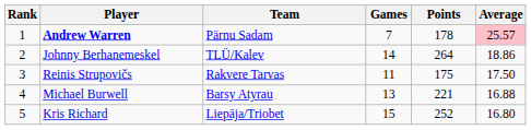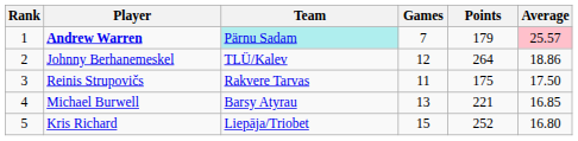 <table class="wikitable" style="text-align: center;">
 <tr>
 <th>Rank</th>
 <th width=200>Player</th>
 <th width=200>Team</th>
 <th width=50>Games</th>
 <th width=75>Points</th>
 <th width=50>Average</th>
 </tr>
 <tr>
 <td>1</td>
 <td align="left"> <strong><a href='#'>Andrew Warren</a></strong></td>
-<td align="left"> <a href='#'>Pärnu Sadam</a></td>
+<td align="left" style="background: paleturquoise;"> <a href='#'>Pärnu Sadam</a></td>
 <td>7</td>
-<td>178</td>
+<td>179</td>
 <td style="background: pink;">25.57</td>
 </tr>
 <tr>
 <td>2</td>
 <td align="left"> <a href='#'>Johnny Berhanemeskel</a></td>
 <td align="left"> <a href='#'>TLÜ/Kalev</a></td>
-<td>14</td>
+<td>12</td>
 <td>264</td>
 <td>18.86</td>
 </tr>
 <tr>
 <td>3</td>
 <td align="left"> <a href='#'>Reinis Strupovičs</a></td>
 <td align="left"> <a href='#'>Rakvere Tarvas</a></td>
 <td>11</td>
 <td>175</td>
 <td>17.50</td>
 </tr>
 <tr>
 <td>4</td>
 <td align="left"> <a href='#'>Michael Burwell</a></td>
 <td align="left"> <a href='#'>Barsy Atyrau</a></td>
 <td>13</td>
 <td>221</td>
-<td>16.88</td>
+<td>16.85</td>
 </tr>
 <tr>
 <td>5</td>
 <td align="left"> <a href='#'>Kris Richard</a></td>
 <td align="left"> <a href='#'>Liepāja/Triobet</a></td>
 <td>15</td>
 <td>252</td>
 <td>16.80</td>
 </tr>
 </table>
